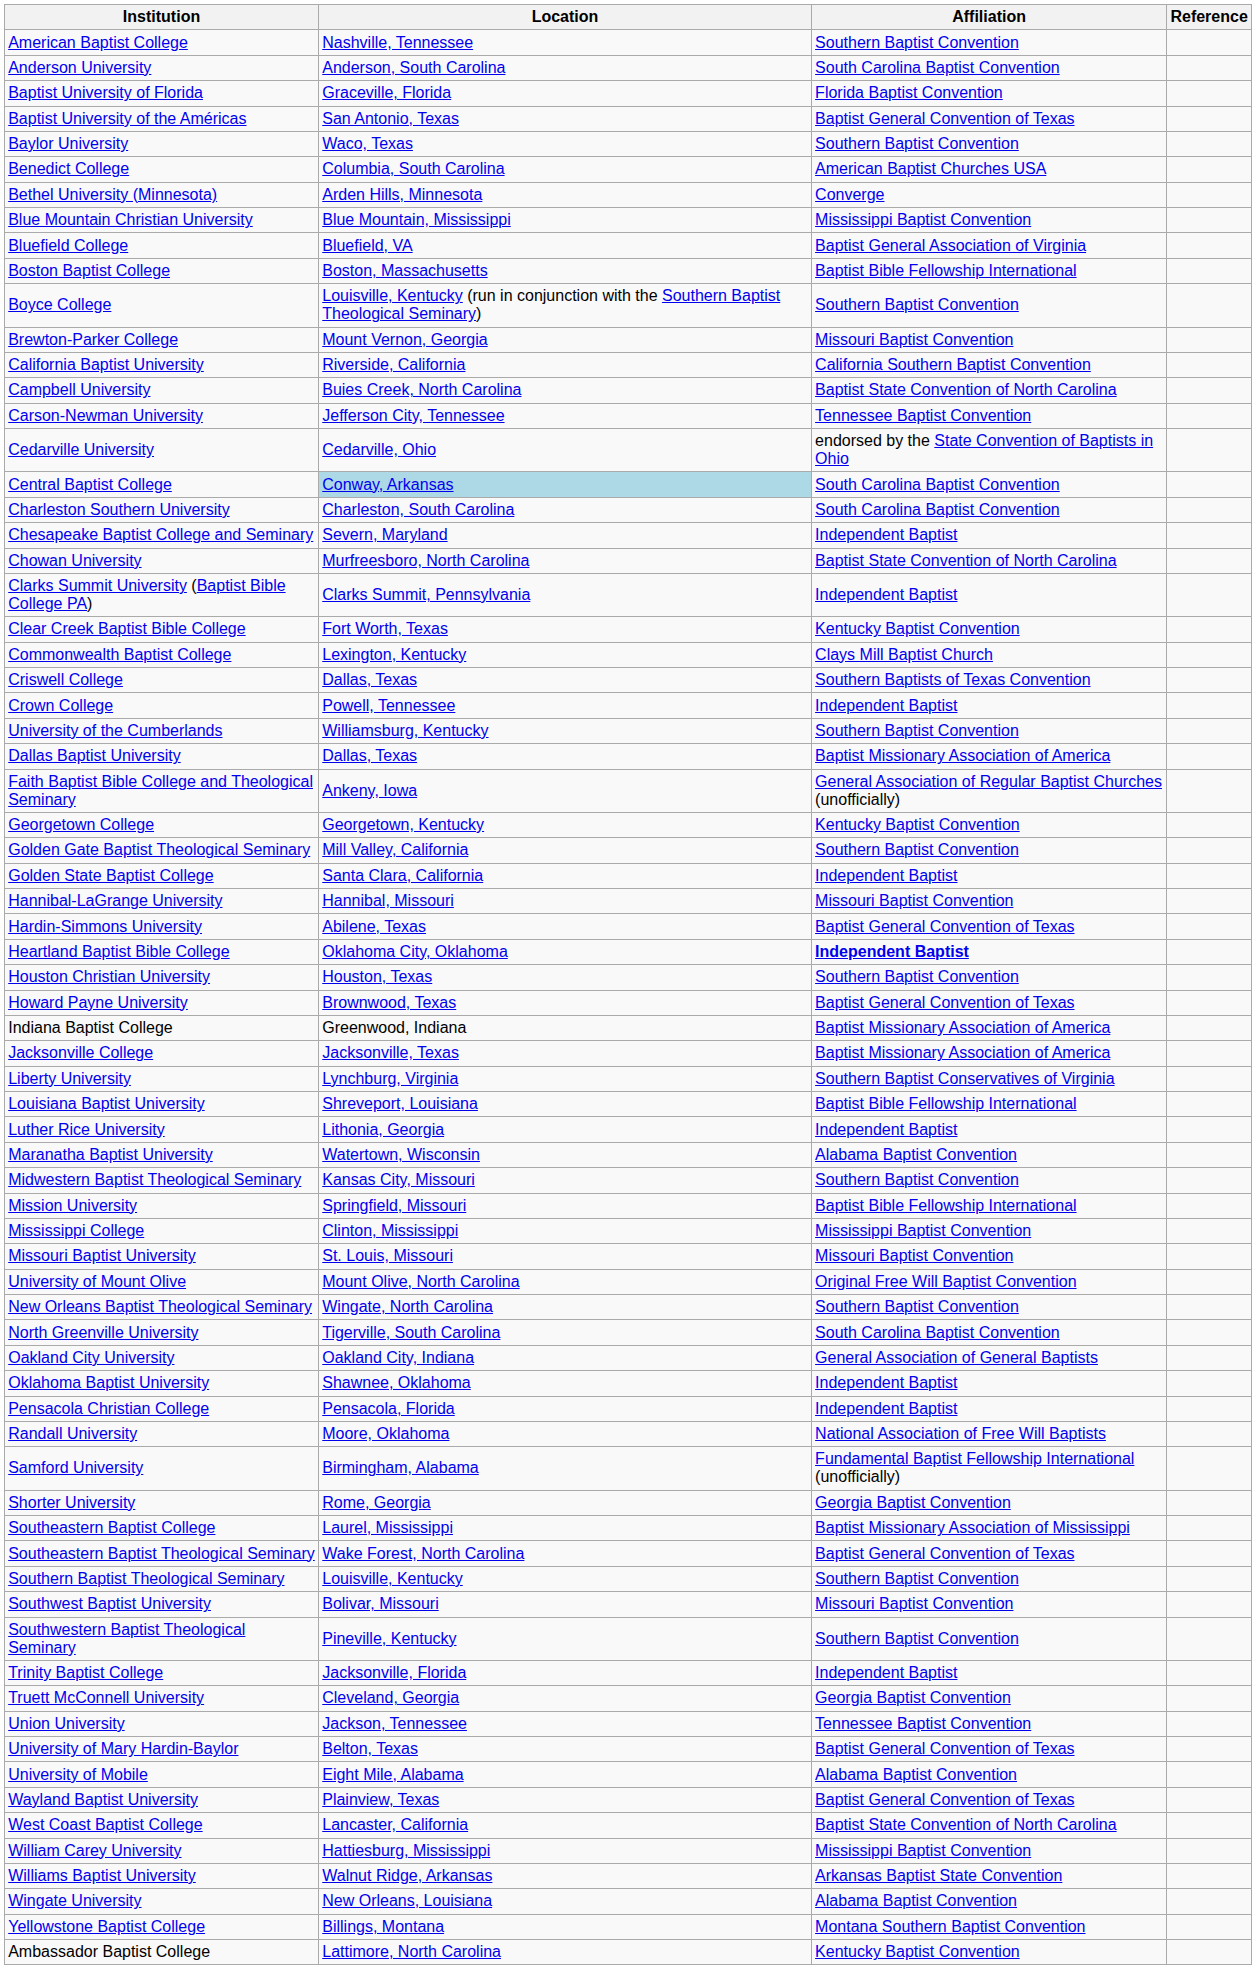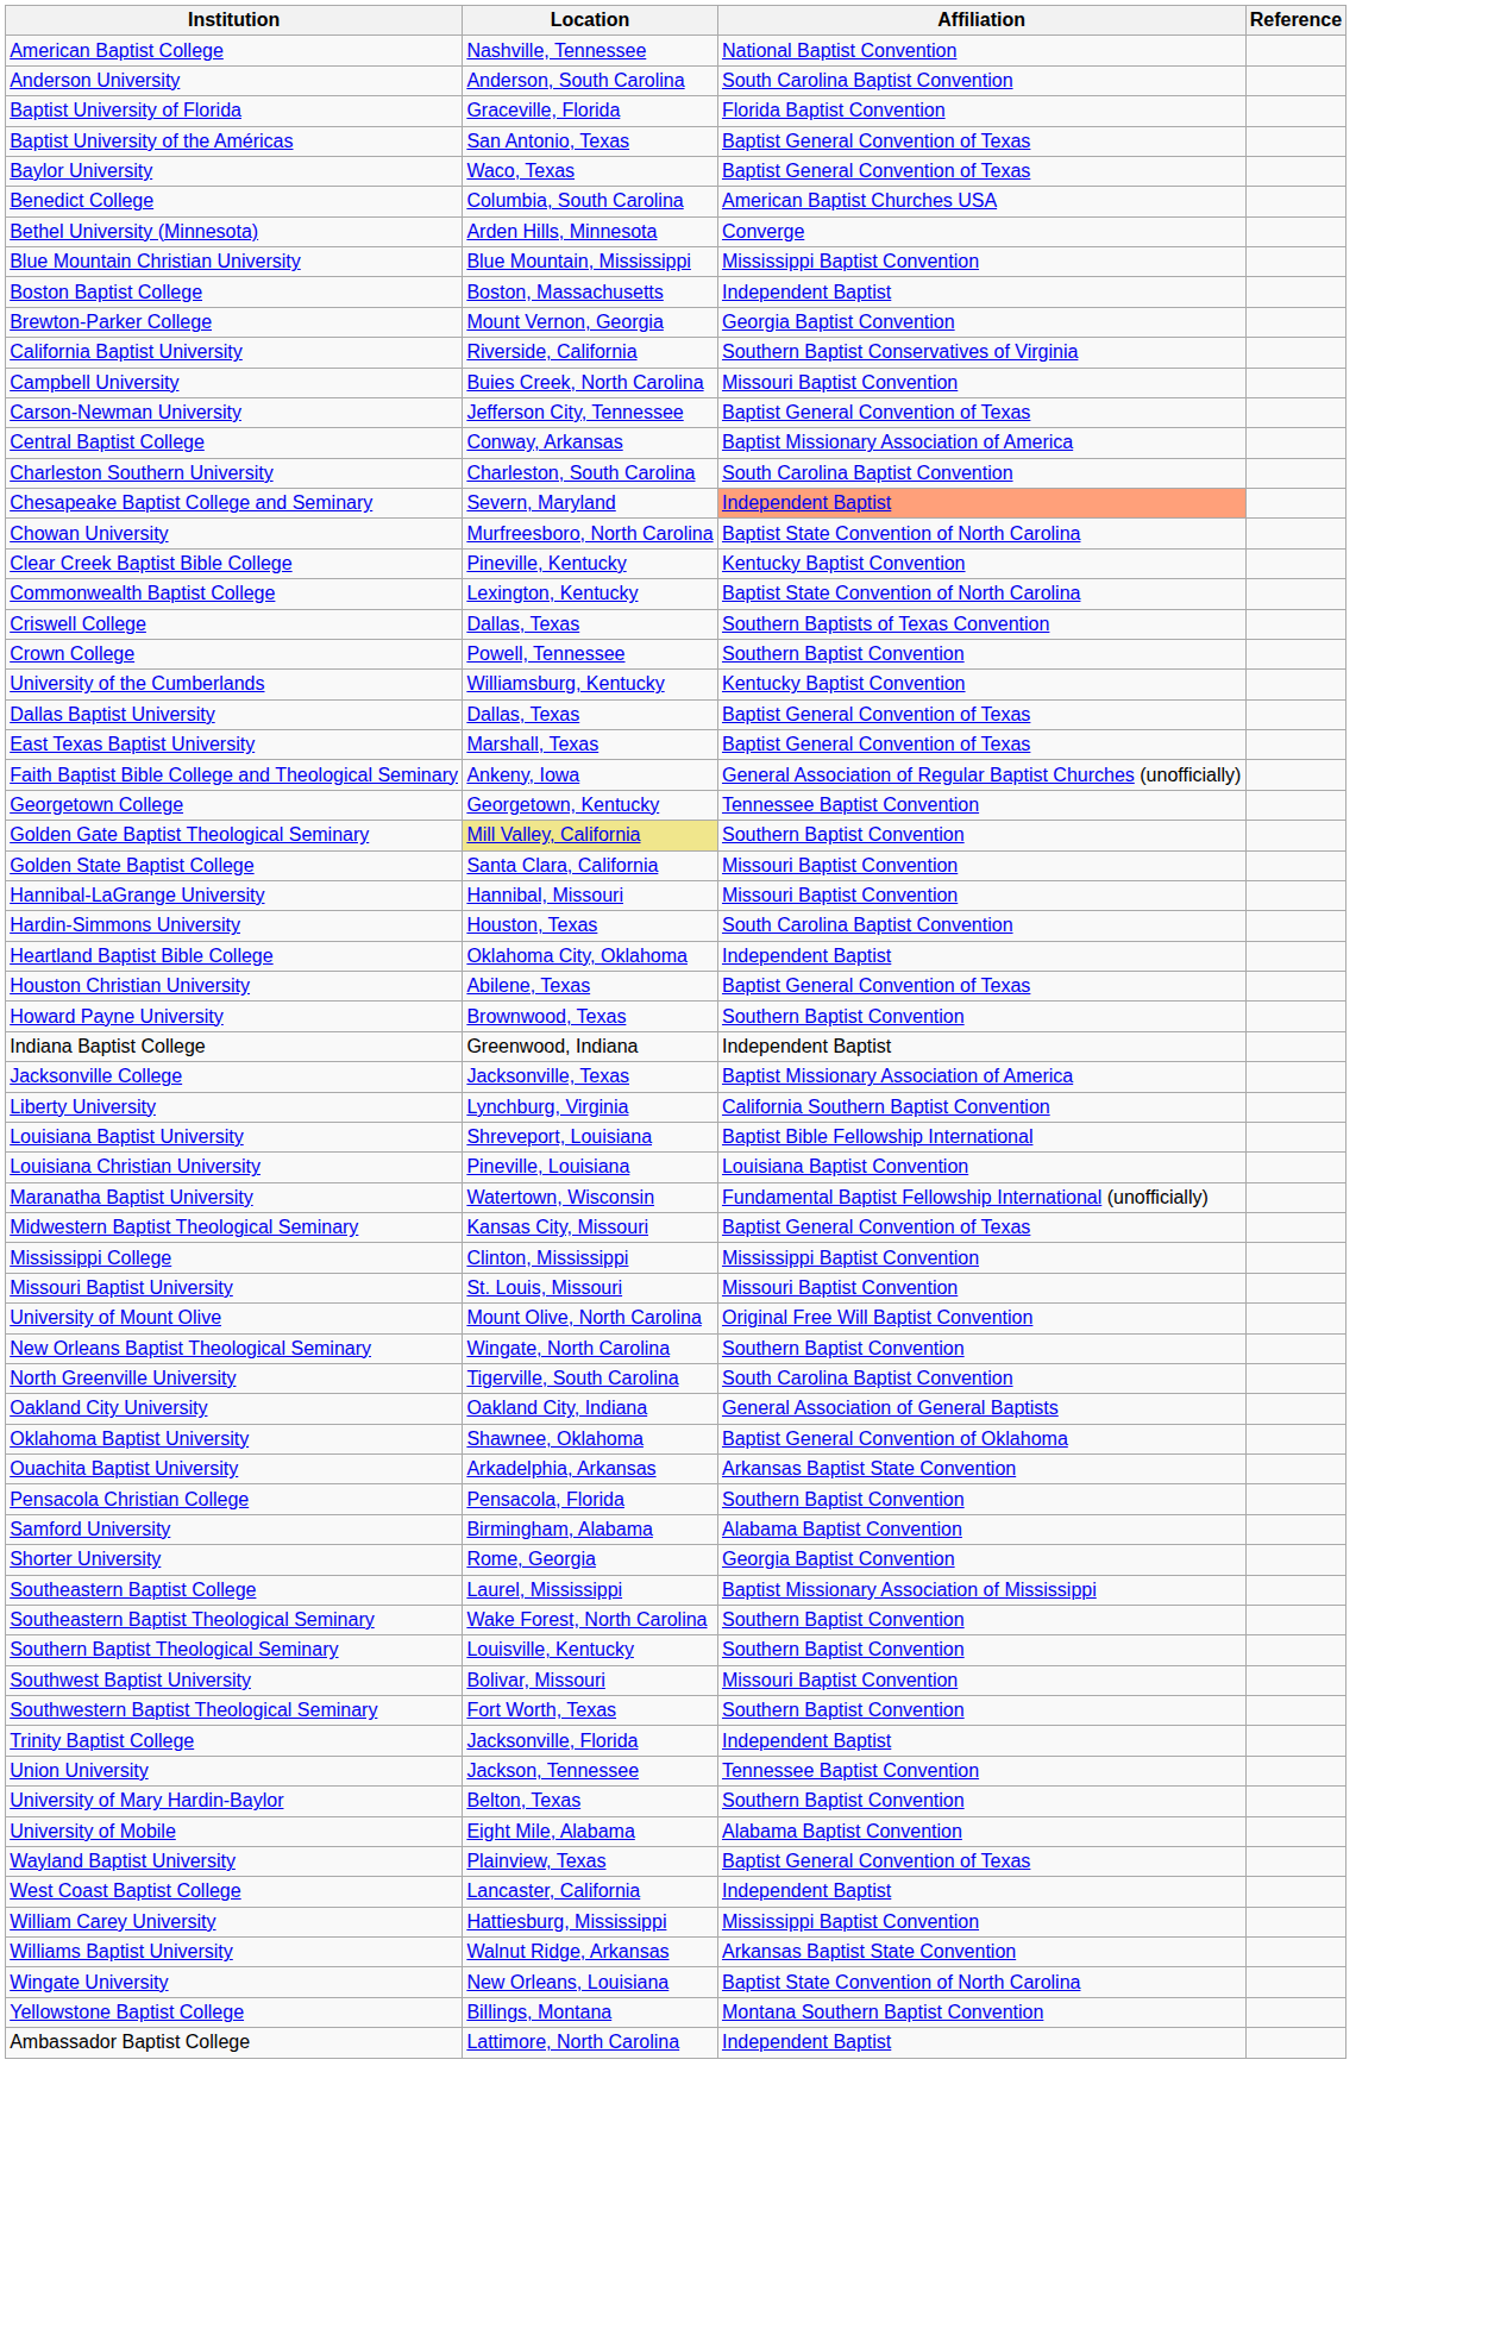 <table class="wikitable sortable">
 <tr>
 <th>Institution</th>
 <th>Location</th>
 <th>Affiliation</th>
 <th>Reference</th>
 </tr>
 <tr>
 <td><a href='#'>American Baptist College</a></td>
 <td><a href='#'>Nashville, Tennessee</a></td>
-<td><a href='#'>Southern Baptist Convention</a></td>
+<td><a href='#'>National Baptist Convention</a></td>
 <td></td>
 </tr>
 <tr>
 <td><a href='#'>Anderson University</a></td>
 <td><a href='#'>Anderson, South Carolina</a></td>
 <td><a href='#'>South Carolina Baptist Convention</a></td>
 <td></td>
 </tr>
 <tr>
 <td><a href='#'>Baptist University of Florida</a></td>
 <td><a href='#'>Graceville, Florida</a></td>
 <td><a href='#'>Florida Baptist Convention</a></td>
 <td></td>
 </tr>
 <tr>
 <td><a href='#'>Baptist University of the Américas</a></td>
 <td><a href='#'>San Antonio, Texas</a></td>
 <td><a href='#'>Baptist General Convention of Texas</a></td>
 <td></td>
 </tr>
 <tr>
 <td><a href='#'>Baylor University</a></td>
 <td><a href='#'>Waco, Texas</a></td>
-<td><a href='#'>Southern Baptist Convention</a></td>
+<td><a href='#'>Baptist General Convention of Texas</a></td>
 <td></td>
 </tr>
 <tr>
 <td><a href='#'>Benedict College</a></td>
 <td><a href='#'>Columbia, South Carolina</a></td>
 <td><a href='#'>American Baptist Churches USA</a></td>
 <td></td>
 </tr>
 <tr>
 <td><a href='#'>Bethel University (Minnesota)</a></td>
 <td><a href='#'>Arden Hills, Minnesota</a></td>
 <td><a href='#'>Converge</a></td>
 <td></td>
 </tr>
 <tr>
 <td><a href='#'>Blue Mountain Christian University</a></td>
 <td><a href='#'>Blue Mountain, Mississippi</a></td>
 <td><a href='#'>Mississippi Baptist Convention</a></td>
 <td></td>
 </tr>
 <tr>
-<td><a href='#'>Bluefield College</a></td>
-<td><a href='#'>Bluefield, VA</a></td>
-<td><a href='#'>Baptist General Association of Virginia</a></td>
-<td></td>
-</tr>
-<tr>
 <td><a href='#'>Boston Baptist College</a></td>
 <td><a href='#'>Boston, Massachusetts</a></td>
-<td><a href='#'>Baptist Bible Fellowship International</a></td>
-<td></td>
-</tr>
-<tr>
-<td><a href='#'>Boyce College</a></td>
-<td><a href='#'>Louisville, Kentucky</a> (run in conjunction with the <a href='#'>Southern Baptist Theological Seminary</a>)</td>
-<td><a href='#'>Southern Baptist Convention</a></td>
+<td><a href='#'>Independent Baptist</a></td>
 <td></td>
 </tr>
 <tr>
 <td><a href='#'>Brewton-Parker College</a></td>
 <td><a href='#'>Mount Vernon, Georgia</a></td>
-<td><a href='#'>Missouri Baptist Convention</a></td>
+<td><a href='#'>Georgia Baptist Convention</a></td>
 <td></td>
 </tr>
 <tr>
 <td><a href='#'>California Baptist University</a></td>
 <td><a href='#'>Riverside, California</a></td>
-<td><a href='#'>California Southern Baptist Convention</a></td>
+<td><a href='#'>Southern Baptist Conservatives of Virginia</a></td>
 <td></td>
 </tr>
 <tr>
 <td><a href='#'>Campbell University</a></td>
 <td><a href='#'>Buies Creek, North Carolina</a></td>
-<td><a href='#'>Baptist State Convention of North Carolina</a></td>
+<td><a href='#'>Missouri Baptist Convention</a></td>
 <td></td>
 </tr>
 <tr>
 <td><a href='#'>Carson-Newman University</a></td>
 <td><a href='#'>Jefferson City, Tennessee</a></td>
-<td><a href='#'>Tennessee Baptist Convention</a></td>
-<td></td>
-</tr>
-<tr>
-<td><a href='#'>Cedarville University</a></td>
-<td><a href='#'>Cedarville, Ohio</a></td>
-<td>endorsed by the <a href='#'>State Convention of Baptists in Ohio</a></td>
+<td><a href='#'>Baptist General Convention of Texas</a></td>
 <td></td>
 </tr>
 <tr>
 <td><a href='#'>Central Baptist College</a></td>
-<td style="background: lightblue;"><a href='#'>Conway, Arkansas</a></td>
-<td><a href='#'>South Carolina Baptist Convention</a></td>
+<td><a href='#'>Conway, Arkansas</a></td>
+<td><a href='#'>Baptist Missionary Association of America</a></td>
 <td></td>
 </tr>
 <tr>
 <td><a href='#'>Charleston Southern University</a></td>
 <td><a href='#'>Charleston, South Carolina</a></td>
 <td><a href='#'>South Carolina Baptist Convention</a></td>
 <td></td>
 </tr>
 <tr>
 <td><a href='#'>Chesapeake Baptist College and Seminary</a></td>
 <td><a href='#'>Severn, Maryland</a></td>
-<td><a href='#'>Independent Baptist</a></td>
+<td style="background: lightsalmon;"><a href='#'>Independent Baptist</a></td>
 <td></td>
 </tr>
 <tr>
 <td><a href='#'>Chowan University</a></td>
 <td><a href='#'>Murfreesboro, North Carolina</a></td>
 <td><a href='#'>Baptist State Convention of North Carolina</a></td>
 <td></td>
 </tr>
 <tr>
-<td><a href='#'>Clarks Summit University</a> (<a href='#'>Baptist Bible College PA</a>)</td>
-<td><a href='#'>Clarks Summit, Pennsylvania</a></td>
-<td><a href='#'>Independent Baptist</a></td>
-<td></td>
-</tr>
-<tr>
 <td><a href='#'>Clear Creek Baptist Bible College</a></td>
-<td><a href='#'>Fort Worth, Texas</a></td>
+<td><a href='#'>Pineville, Kentucky</a></td>
 <td><a href='#'>Kentucky Baptist Convention</a></td>
 <td></td>
 </tr>
 <tr>
 <td><a href='#'>Commonwealth Baptist College</a></td>
 <td><a href='#'>Lexington, Kentucky</a></td>
-<td><a href='#'>Clays Mill Baptist Church</a></td>
+<td><a href='#'>Baptist State Convention of North Carolina</a></td>
 <td></td>
 </tr>
 <tr>
 <td><a href='#'>Criswell College</a></td>
 <td><a href='#'>Dallas, Texas</a></td>
 <td><a href='#'>Southern Baptists of Texas Convention</a></td>
 <td></td>
 </tr>
 <tr>
 <td><a href='#'>Crown College</a></td>
 <td><a href='#'>Powell, Tennessee</a></td>
-<td><a href='#'>Independent Baptist</a></td>
+<td><a href='#'>Southern Baptist Convention</a></td>
 <td></td>
 </tr>
 <tr>
 <td><a href='#'>University of the Cumberlands</a></td>
 <td><a href='#'>Williamsburg, Kentucky</a></td>
-<td><a href='#'>Southern Baptist Convention</a></td>
+<td><a href='#'>Kentucky Baptist Convention</a></td>
 <td></td>
 </tr>
 <tr>
 <td><a href='#'>Dallas Baptist University</a></td>
 <td><a href='#'>Dallas, Texas</a></td>
-<td><a href='#'>Baptist Missionary Association of America</a></td>
+<td><a href='#'>Baptist General Convention of Texas</a></td>
+<td></td>
+</tr>
+<tr>
+<td><a href='#'>East Texas Baptist University</a></td>
+<td><a href='#'>Marshall, Texas</a></td>
+<td><a href='#'>Baptist General Convention of Texas</a></td>
 <td></td>
 </tr>
 <tr>
 <td><a href='#'>Faith Baptist Bible College and Theological Seminary</a></td>
 <td><a href='#'>Ankeny, Iowa</a></td>
 <td><a href='#'>General Association of Regular Baptist Churches</a> (unofficially)</td>
 <td></td>
 </tr>
 <tr>
 <td><a href='#'>Georgetown College</a></td>
 <td><a href='#'>Georgetown, Kentucky</a></td>
-<td><a href='#'>Kentucky Baptist Convention</a></td>
+<td><a href='#'>Tennessee Baptist Convention</a></td>
 <td></td>
 </tr>
 <tr>
 <td><a href='#'>Golden Gate Baptist Theological Seminary</a></td>
-<td><a href='#'>Mill Valley, California</a></td>
+<td style="background: khaki;"><a href='#'>Mill Valley, California</a></td>
 <td><a href='#'>Southern Baptist Convention</a></td>
 <td></td>
 </tr>
 <tr>
 <td><a href='#'>Golden State Baptist College</a></td>
 <td><a href='#'>Santa Clara, California</a></td>
-<td><a href='#'>Independent Baptist</a></td>
+<td><a href='#'>Missouri Baptist Convention</a></td>
 <td></td>
 </tr>
 <tr>
 <td><a href='#'>Hannibal-LaGrange University</a></td>
 <td><a href='#'>Hannibal, Missouri</a></td>
 <td><a href='#'>Missouri Baptist Convention</a></td>
 <td></td>
 </tr>
 <tr>
 <td><a href='#'>Hardin-Simmons University</a></td>
+<td><a href='#'>Houston, Texas</a></td>
+<td><a href='#'>South Carolina Baptist Convention</a></td>
+<td></td>
+</tr>
+<tr>
+<td><a href='#'>Heartland Baptist Bible College</a></td>
+<td><a href='#'>Oklahoma City, Oklahoma</a></td>
+<td><a href='#'>Independent Baptist</a></td>
+<td></td>
+</tr>
+<tr>
+<td><a href='#'>Houston Christian University</a></td>
 <td><a href='#'>Abilene, Texas</a></td>
 <td><a href='#'>Baptist General Convention of Texas</a></td>
 <td></td>
 </tr>
 <tr>
-<td><a href='#'>Heartland Baptist Bible College</a></td>
-<td><a href='#'>Oklahoma City, Oklahoma</a></td>
-<td><strong><a href='#'>Independent Baptist</a></strong></td>
-<td></td>
-</tr>
-<tr>
-<td><a href='#'>Houston Christian University</a></td>
-<td><a href='#'>Houston, Texas</a></td>
-<td><a href='#'>Southern Baptist Convention</a></td>
-<td></td>
-</tr>
-<tr>
 <td><a href='#'>Howard Payne University</a></td>
 <td><a href='#'>Brownwood, Texas</a></td>
-<td><a href='#'>Baptist General Convention of Texas</a></td>
+<td><a href='#'>Southern Baptist Convention</a></td>
 <td></td>
 </tr>
 <tr>
 <td>Indiana Baptist College</td>
 <td>Greenwood, Indiana</td>
-<td><a href='#'>Baptist Missionary Association of America</a></td>
+<td>Independent Baptist</td>
 <td></td>
 </tr>
 <tr>
 <td><a href='#'>Jacksonville College</a></td>
 <td><a href='#'>Jacksonville, Texas</a></td>
 <td><a href='#'>Baptist Missionary Association of America</a></td>
 <td></td>
 </tr>
 <tr>
 <td><a href='#'>Liberty University</a></td>
 <td><a href='#'>Lynchburg, Virginia</a></td>
-<td><a href='#'>Southern Baptist Conservatives of Virginia</a></td>
+<td><a href='#'>California Southern Baptist Convention</a></td>
 <td></td>
 </tr>
 <tr>
 <td><a href='#'>Louisiana Baptist University</a></td>
 <td><a href='#'>Shreveport, Louisiana</a></td>
 <td><a href='#'>Baptist Bible Fellowship International</a></td>
 <td></td>
 </tr>
 <tr>
-<td><a href='#'>Luther Rice University</a></td>
-<td><a href='#'>Lithonia, Georgia</a></td>
-<td><a href='#'>Independent Baptist</a></td>
+<td><a href='#'>Louisiana Christian University</a></td>
+<td><a href='#'>Pineville, Louisiana</a></td>
+<td><a href='#'>Louisiana Baptist Convention</a></td>
 <td></td>
 </tr>
 <tr>
 <td><a href='#'>Maranatha Baptist University</a></td>
 <td><a href='#'>Watertown, Wisconsin</a></td>
-<td><a href='#'>Alabama Baptist Convention</a></td>
+<td><a href='#'>Fundamental Baptist Fellowship International</a> (unofficially)</td>
 <td></td>
 </tr>
 <tr>
 <td><a href='#'>Midwestern Baptist Theological Seminary</a></td>
 <td><a href='#'>Kansas City, Missouri</a></td>
-<td><a href='#'>Southern Baptist Convention</a></td>
-<td></td>
-</tr>
-<tr>
-<td><a href='#'>Mission University</a></td>
-<td><a href='#'>Springfield, Missouri</a></td>
-<td><a href='#'>Baptist Bible Fellowship International</a></td>
+<td><a href='#'>Baptist General Convention of Texas</a></td>
 <td></td>
 </tr>
 <tr>
 <td><a href='#'>Mississippi College</a></td>
 <td><a href='#'>Clinton, Mississippi</a></td>
 <td><a href='#'>Mississippi Baptist Convention</a></td>
 <td></td>
 </tr>
 <tr>
 <td><a href='#'>Missouri Baptist University</a></td>
 <td><a href='#'>St. Louis, Missouri</a></td>
 <td><a href='#'>Missouri Baptist Convention</a></td>
 <td></td>
 </tr>
 <tr>
 <td><a href='#'>University of Mount Olive</a></td>
 <td><a href='#'>Mount Olive, North Carolina</a></td>
 <td><a href='#'>Original Free Will Baptist Convention</a></td>
 <td></td>
 </tr>
 <tr>
 <td><a href='#'>New Orleans Baptist Theological Seminary</a></td>
 <td><a href='#'>Wingate, North Carolina</a></td>
 <td><a href='#'>Southern Baptist Convention</a></td>
 <td></td>
 </tr>
 <tr>
 <td><a href='#'>North Greenville University</a></td>
 <td><a href='#'>Tigerville, South Carolina</a></td>
 <td><a href='#'>South Carolina Baptist Convention</a></td>
 <td></td>
 </tr>
 <tr>
 <td><a href='#'>Oakland City University</a></td>
 <td><a href='#'>Oakland City, Indiana</a></td>
 <td><a href='#'>General Association of General Baptists</a></td>
 <td></td>
 </tr>
 <tr>
 <td><a href='#'>Oklahoma Baptist University</a></td>
 <td><a href='#'>Shawnee, Oklahoma</a></td>
-<td><a href='#'>Independent Baptist</a></td>
+<td><a href='#'>Baptist General Convention of Oklahoma</a></td>
+<td></td>
+</tr>
+<tr>
+<td><a href='#'>Ouachita Baptist University</a></td>
+<td><a href='#'>Arkadelphia, Arkansas</a></td>
+<td><a href='#'>Arkansas Baptist State Convention</a></td>
 <td></td>
 </tr>
 <tr>
 <td><a href='#'>Pensacola Christian College</a></td>
 <td><a href='#'>Pensacola, Florida</a></td>
-<td><a href='#'>Independent Baptist</a></td>
-<td></td>
-</tr>
-<tr>
-<td><a href='#'>Randall University</a></td>
-<td><a href='#'>Moore, Oklahoma</a></td>
-<td><a href='#'>National Association of Free Will Baptists</a></td>
+<td><a href='#'>Southern Baptist Convention</a></td>
 <td></td>
 </tr>
 <tr>
 <td><a href='#'>Samford University</a></td>
 <td><a href='#'>Birmingham, Alabama</a></td>
-<td><a href='#'>Fundamental Baptist Fellowship International</a> (unofficially)</td>
+<td><a href='#'>Alabama Baptist Convention</a></td>
 <td></td>
 </tr>
 <tr>
 <td><a href='#'>Shorter University</a></td>
 <td><a href='#'>Rome, Georgia</a></td>
 <td><a href='#'>Georgia Baptist Convention</a></td>
 <td></td>
 </tr>
 <tr>
 <td><a href='#'>Southeastern Baptist College</a></td>
 <td><a href='#'>Laurel, Mississippi</a></td>
 <td><a href='#'>Baptist Missionary Association of Mississippi</a></td>
 <td></td>
 </tr>
 <tr>
 <td><a href='#'>Southeastern Baptist Theological Seminary</a></td>
 <td><a href='#'>Wake Forest, North Carolina</a></td>
-<td><a href='#'>Baptist General Convention of Texas</a></td>
+<td><a href='#'>Southern Baptist Convention</a></td>
 <td></td>
 </tr>
 <tr>
 <td><a href='#'>Southern Baptist Theological Seminary</a></td>
 <td><a href='#'>Louisville, Kentucky</a></td>
 <td><a href='#'>Southern Baptist Convention</a></td>
 <td></td>
 </tr>
 <tr>
 <td><a href='#'>Southwest Baptist University</a></td>
 <td><a href='#'>Bolivar, Missouri</a></td>
 <td><a href='#'>Missouri Baptist Convention</a></td>
 <td></td>
 </tr>
 <tr>
 <td><a href='#'>Southwestern Baptist Theological Seminary</a></td>
-<td><a href='#'>Pineville, Kentucky</a></td>
+<td><a href='#'>Fort Worth, Texas</a></td>
 <td><a href='#'>Southern Baptist Convention</a></td>
 <td></td>
 </tr>
 <tr>
 <td><a href='#'>Trinity Baptist College</a></td>
 <td><a href='#'>Jacksonville, Florida</a></td>
 <td><a href='#'>Independent Baptist</a></td>
-<td></td>
-</tr>
-<tr>
-<td><a href='#'>Truett McConnell University</a></td>
-<td><a href='#'>Cleveland, Georgia</a></td>
-<td><a href='#'>Georgia Baptist Convention</a></td>
 <td></td>
 </tr>
 <tr>
 <td><a href='#'>Union University</a></td>
 <td><a href='#'>Jackson, Tennessee</a></td>
 <td><a href='#'>Tennessee Baptist Convention</a></td>
 <td></td>
 </tr>
 <tr>
 <td><a href='#'>University of Mary Hardin-Baylor</a></td>
 <td><a href='#'>Belton, Texas</a></td>
-<td><a href='#'>Baptist General Convention of Texas</a></td>
+<td><a href='#'>Southern Baptist Convention</a></td>
 <td></td>
 </tr>
 <tr>
 <td><a href='#'>University of Mobile</a></td>
 <td><a href='#'>Eight Mile, Alabama</a></td>
 <td><a href='#'>Alabama Baptist Convention</a></td>
 <td></td>
 </tr>
 <tr>
 <td><a href='#'>Wayland Baptist University</a></td>
 <td><a href='#'>Plainview, Texas</a></td>
 <td><a href='#'>Baptist General Convention of Texas</a></td>
 <td></td>
 </tr>
 <tr>
 <td><a href='#'>West Coast Baptist College</a></td>
 <td><a href='#'>Lancaster, California</a></td>
-<td><a href='#'>Baptist State Convention of North Carolina</a></td>
+<td><a href='#'>Independent Baptist</a></td>
 <td></td>
 </tr>
 <tr>
 <td><a href='#'>William Carey University</a></td>
 <td><a href='#'>Hattiesburg, Mississippi</a></td>
 <td><a href='#'>Mississippi Baptist Convention</a></td>
 <td></td>
 </tr>
 <tr>
 <td><a href='#'>Williams Baptist University</a></td>
 <td><a href='#'>Walnut Ridge, Arkansas</a></td>
 <td><a href='#'>Arkansas Baptist State Convention</a></td>
 <td></td>
 </tr>
 <tr>
 <td><a href='#'>Wingate University</a></td>
 <td><a href='#'>New Orleans, Louisiana</a></td>
-<td><a href='#'>Alabama Baptist Convention</a></td>
+<td><a href='#'>Baptist State Convention of North Carolina</a></td>
 <td></td>
 </tr>
 <tr>
 <td><a href='#'>Yellowstone Baptist College</a></td>
 <td><a href='#'>Billings, Montana</a></td>
 <td><a href='#'>Montana Southern Baptist Convention</a></td>
 <td></td>
 </tr>
 <tr>
 <td>Ambassador Baptist College</td>
 <td><a href='#'>Lattimore, North Carolina</a></td>
-<td><a href='#'>Kentucky Baptist Convention</a></td>
+<td><a href='#'>Independent Baptist</a></td>
 <td></td>
 </tr>
 </table>
